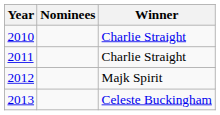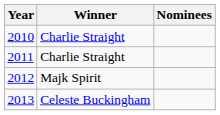 <table class="wikitable">
 <tr>
 <th>Year</th>
+<th>Winner</th>
 <th>Nominees</th>
-<th>Winner</th>
 </tr>
 <tr>
 <td><a href='#'>2010</a></td>
+<td><a href='#'>Charlie Straight</a></td>
 <td></td>
-<td><a href='#'>Charlie Straight</a></td>
 </tr>
 <tr>
 <td><a href='#'>2011</a></td>
+<td>Charlie Straight</td>
 <td></td>
-<td>Charlie Straight</td>
 </tr>
 <tr>
 <td><a href='#'>2012</a></td>
+<td>Majk Spirit</td>
 <td></td>
-<td>Majk Spirit</td>
 </tr>
 <tr>
 <td><a href='#'>2013</a></td>
+<td><a href='#'>Celeste Buckingham</a></td>
 <td></td>
-<td><a href='#'>Celeste Buckingham</a></td>
 </tr>
 </table>
